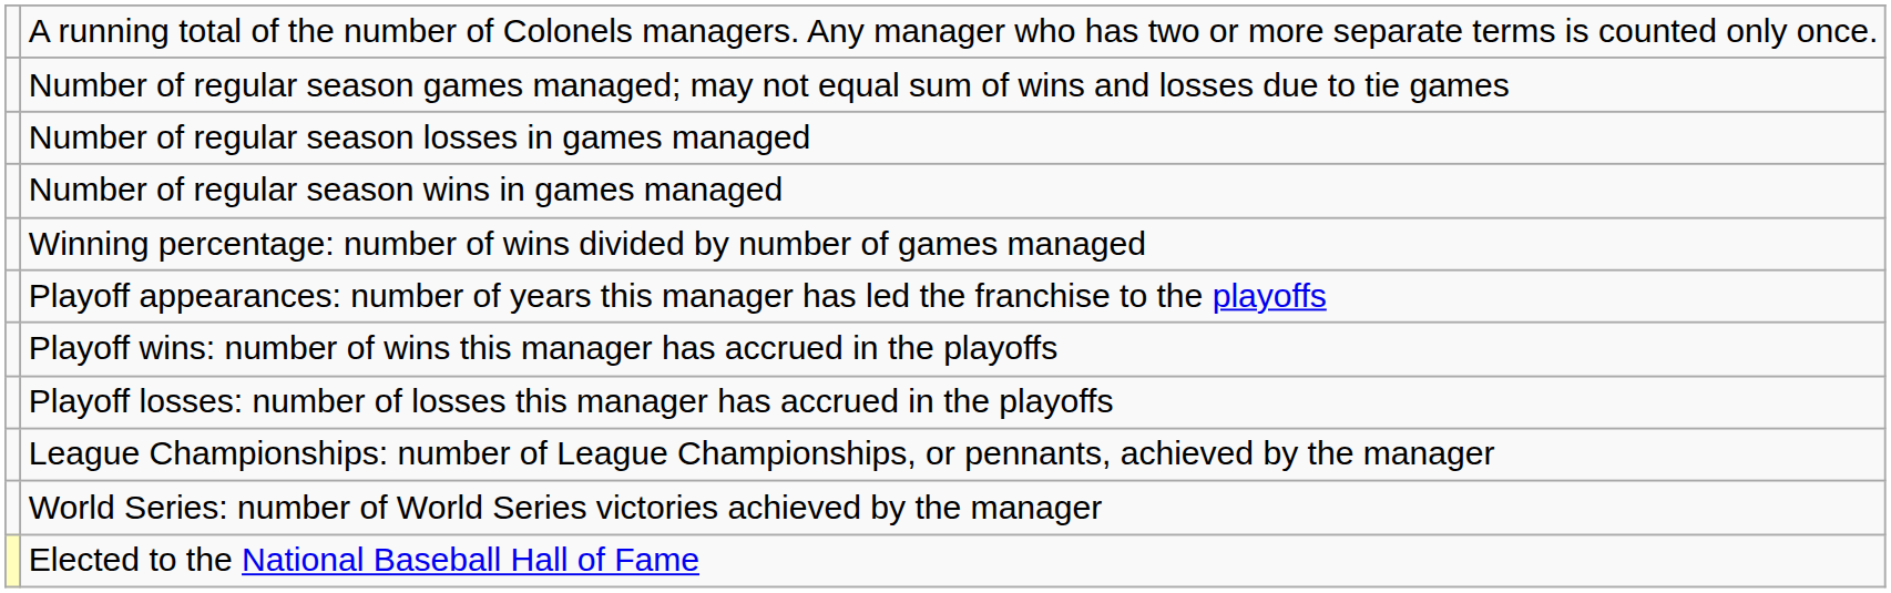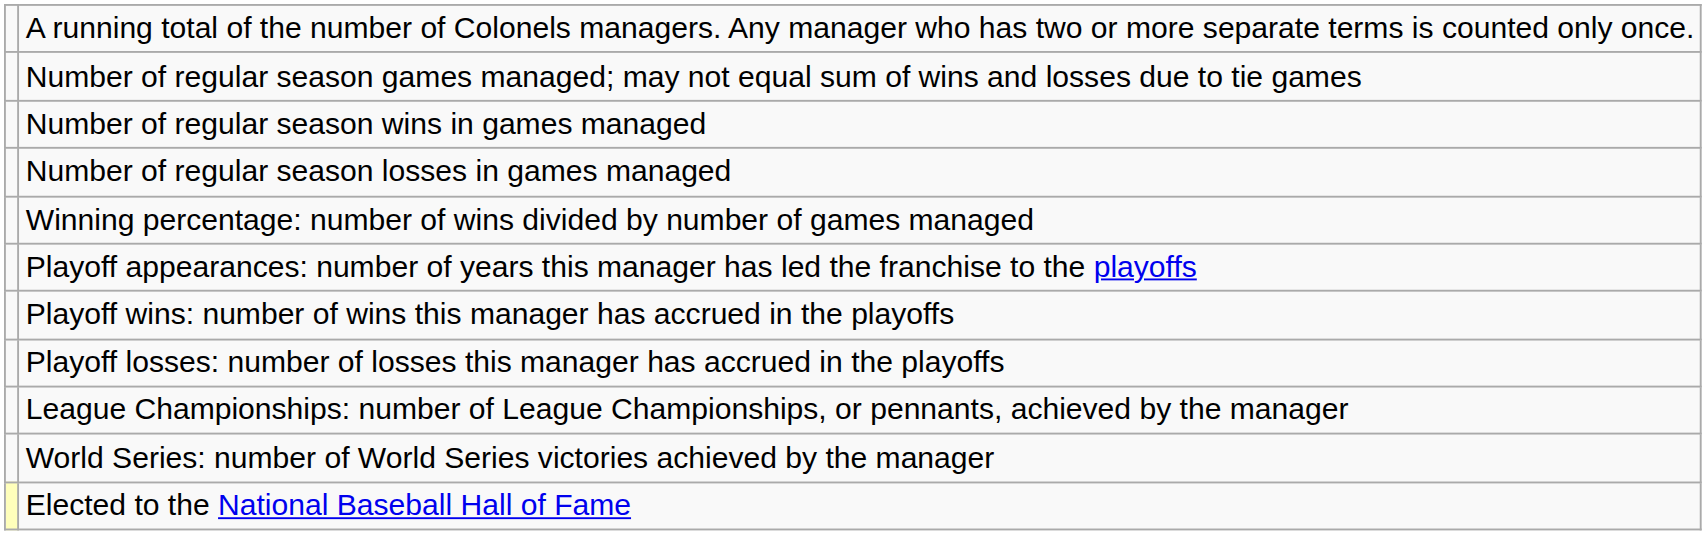 <table class="wikitable">
 <tr>
 <td></td>
 <td>A running total of the number of Colonels managers. Any manager who has two or more separate terms is counted only once.</td>
 </tr>
 <tr>
 <td></td>
 <td>Number of regular season games managed; may not equal sum of wins and losses due to tie games</td>
 </tr>
 <tr>
 <td></td>
-<td>Number of regular season losses in games managed</td>
+<td>Number of regular season wins in games managed</td>
 </tr>
 <tr>
 <td></td>
-<td>Number of regular season wins in games managed</td>
+<td>Number of regular season losses in games managed</td>
 </tr>
 <tr>
 <td></td>
 <td>Winning percentage: number of wins divided by number of games managed</td>
 </tr>
 <tr>
 <td></td>
 <td>Playoff appearances: number of years this manager has led the franchise to the <a href='#'>playoffs</a></td>
 </tr>
 <tr>
 <td></td>
 <td>Playoff wins: number of wins this manager has accrued in the playoffs</td>
 </tr>
 <tr>
 <td></td>
 <td>Playoff losses: number of losses this manager has accrued in the playoffs</td>
 </tr>
 <tr>
 <td></td>
 <td>League Championships: number of League Championships, or pennants, achieved by the manager</td>
 </tr>
 <tr>
 <td></td>
 <td>World Series: number of World Series victories achieved by the manager</td>
 </tr>
 <tr>
 <td bgcolor="#ffffbb"></td>
 <td>Elected to the <a href='#'>National Baseball Hall of Fame</a></td>
 </tr>
 </table>
